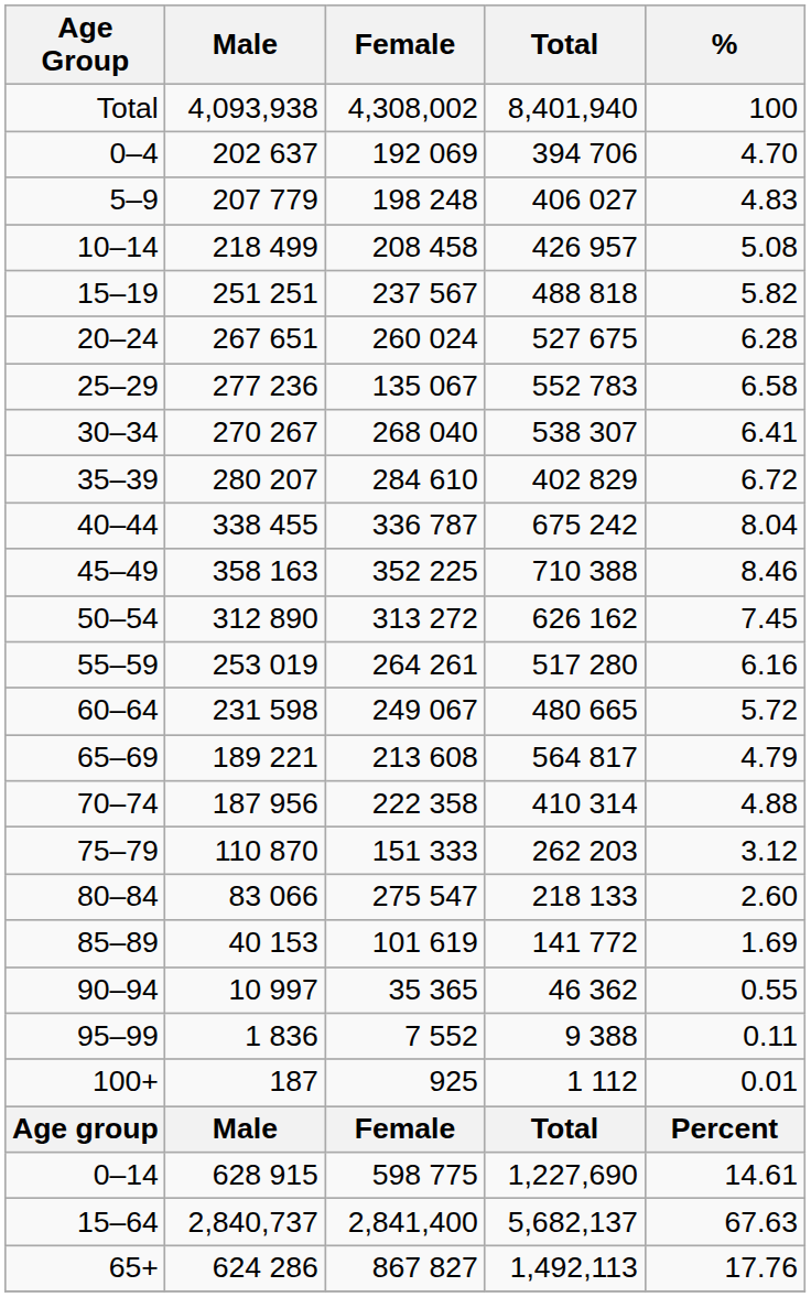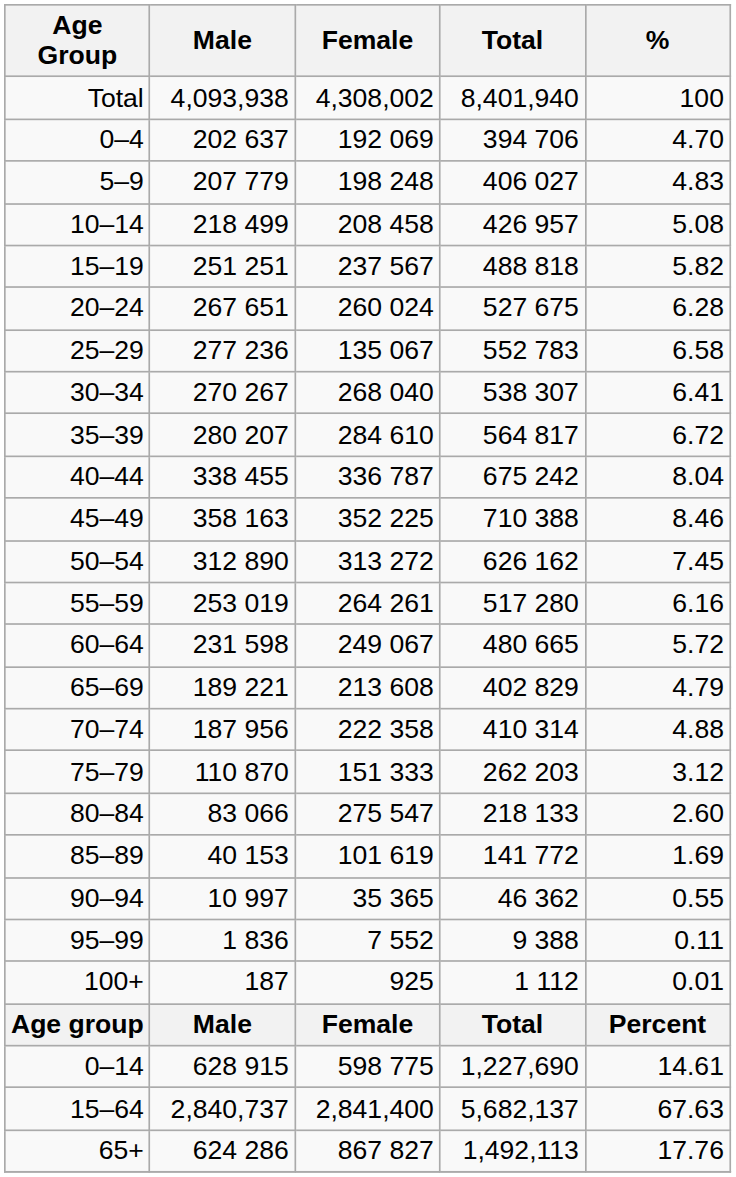 <table class="wikitable">
 <tr>
 <th width="80pt">Age Group</th>
 <th width="80pt">Male</th>
 <th width="80pt">Female</th>
 <th width="80pt">Total</th>
 <th width="80pt">%</th>
 </tr>
 <tr>
 <td align="right">Total</td>
 <td align="right">4,093,938</td>
 <td align="right">4,308,002</td>
 <td align="right">8,401,940</td>
 <td align="right">100</td>
 </tr>
 <tr>
 <td align="right">0–4</td>
 <td align="right">202 637</td>
 <td align="right">192 069</td>
 <td align="right">394 706</td>
 <td align="right">4.70</td>
 </tr>
 <tr>
 <td align="right">5–9</td>
 <td align="right">207 779</td>
 <td align="right">198 248</td>
 <td align="right">406 027</td>
 <td align="right">4.83</td>
 </tr>
 <tr>
 <td align="right">10–14</td>
 <td align="right">218 499</td>
 <td align="right">208 458</td>
 <td align="right">426 957</td>
 <td align="right">5.08</td>
 </tr>
 <tr>
 <td align="right">15–19</td>
 <td align="right">251 251</td>
 <td align="right">237 567</td>
 <td align="right">488 818</td>
 <td align="right">5.82</td>
 </tr>
 <tr>
 <td align="right">20–24</td>
 <td align="right">267 651</td>
 <td align="right">260 024</td>
 <td align="right">527 675</td>
 <td align="right">6.28</td>
 </tr>
 <tr>
 <td align="right">25–29</td>
 <td align="right">277 236</td>
 <td align="right">135 067</td>
 <td align="right">552 783</td>
 <td align="right">6.58</td>
 </tr>
 <tr>
 <td align="right">30–34</td>
 <td align="right">270 267</td>
 <td align="right">268 040</td>
 <td align="right">538 307</td>
 <td align="right">6.41</td>
 </tr>
 <tr>
 <td align="right">35–39</td>
 <td align="right">280 207</td>
 <td align="right">284 610</td>
-<td align="right">402 829</td>
+<td align="right">564 817</td>
 <td align="right">6.72</td>
 </tr>
 <tr>
 <td align="right">40–44</td>
 <td align="right">338 455</td>
 <td align="right">336 787</td>
 <td align="right">675 242</td>
 <td align="right">8.04</td>
 </tr>
 <tr>
 <td align="right">45–49</td>
 <td align="right">358 163</td>
 <td align="right">352 225</td>
 <td align="right">710 388</td>
 <td align="right">8.46</td>
 </tr>
 <tr>
 <td align="right">50–54</td>
 <td align="right">312 890</td>
 <td align="right">313 272</td>
 <td align="right">626 162</td>
 <td align="right">7.45</td>
 </tr>
 <tr>
 <td align="right">55–59</td>
 <td align="right">253 019</td>
 <td align="right">264 261</td>
 <td align="right">517 280</td>
 <td align="right">6.16</td>
 </tr>
 <tr>
 <td align="right">60–64</td>
 <td align="right">231 598</td>
 <td align="right">249 067</td>
 <td align="right">480 665</td>
 <td align="right">5.72</td>
 </tr>
 <tr>
 <td align="right">65–69</td>
 <td align="right">189 221</td>
 <td align="right">213 608</td>
-<td align="right">564 817</td>
+<td align="right">402 829</td>
 <td align="right">4.79</td>
 </tr>
 <tr>
 <td align="right">70–74</td>
 <td align="right">187 956</td>
 <td align="right">222 358</td>
 <td align="right">410 314</td>
 <td align="right">4.88</td>
 </tr>
 <tr>
 <td align="right">75–79</td>
 <td align="right">110 870</td>
 <td align="right">151 333</td>
 <td align="right">262 203</td>
 <td align="right">3.12</td>
 </tr>
 <tr>
 <td align="right">80–84</td>
 <td align="right">83 066</td>
 <td align="right">275 547</td>
 <td align="right">218 133</td>
 <td align="right">2.60</td>
 </tr>
 <tr>
 <td align="right">85–89</td>
 <td align="right">40 153</td>
 <td align="right">101 619</td>
 <td align="right">141 772</td>
 <td align="right">1.69</td>
 </tr>
 <tr>
 <td align="right">90–94</td>
 <td align="right">10 997</td>
 <td align="right">35 365</td>
 <td align="right">46 362</td>
 <td align="right">0.55</td>
 </tr>
 <tr>
 <td align="right">95–99</td>
 <td align="right">1 836</td>
 <td align="right">7 552</td>
 <td align="right">9 388</td>
 <td align="right">0.11</td>
 </tr>
 <tr>
 <td align="right">100+</td>
 <td align="right">187</td>
 <td align="right">925</td>
 <td align="right">1 112</td>
 <td align="right">0.01</td>
 </tr>
 <tr>
 <th width="50">Age group</th>
 <th width="80pt">Male</th>
 <th width="80">Female</th>
 <th width="80">Total</th>
 <th width="50">Percent</th>
 </tr>
 <tr>
 <td align="right">0–14</td>
 <td align="right">628 915</td>
 <td align="right">598 775</td>
 <td align="right">1,227,690</td>
 <td align="right">14.61</td>
 </tr>
 <tr>
 <td align="right">15–64</td>
 <td align="right">2,840,737</td>
 <td align="right">2,841,400</td>
 <td align="right">5,682,137</td>
 <td align="right">67.63</td>
 </tr>
 <tr>
 <td align="right">65+</td>
 <td align="right">624 286</td>
 <td align="right">867 827</td>
 <td align="right">1,492,113</td>
 <td align="right">17.76</td>
 </tr>
 <tr>
 </tr>
 </table>
